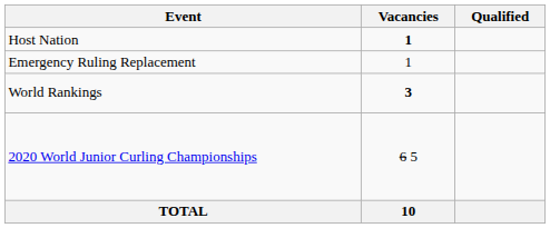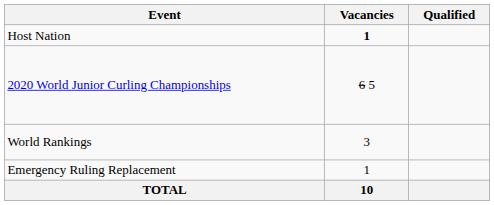 <table class="wikitable" style="width:600px">
 <tr>
 <th>Event</th>
 <th>Vacancies</th>
 <th>Qualified</th>
 </tr>
 <tr>
 <td>Host Nation</td>
 <td align=center><strong>1</strong></td>
 <td></td>
 </tr>
 <tr>
+<td><a href='#'>2020 World Junior Curling Championships</a></td>
+<td align=center><s>6</s> 5</td>
+<td><br><br><s></s><br><br><br></td>
+</tr>
+<tr>
+<td>World Rankings</td>
+<td align=center>3</td>
+<td><br><br></td>
+</tr>
+<tr>
 <td>Emergency Ruling Replacement</td>
 <td align=center>1</td>
 <td></td>
-</tr>
-<tr>
-<td>World Rankings</td>
-<td align=center><strong>3</strong></td>
-<td><br><br></td>
-</tr>
-<tr>
-<td><a href='#'>2020 World Junior Curling Championships</a></td>
-<td align=center><s>6</s> 5</td>
-<td><br><br><s></s><br><br><br></td>
 </tr>
 <tr>
 <th>TOTAL</th>
 <th>10</th>
 <th></th>
 </tr>
 </table>
